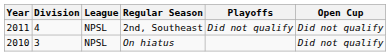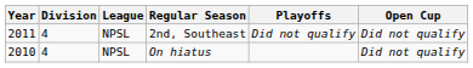 <table class="wikitable">
 <tr>
 <th>Year</th>
 <th>Division</th>
 <th>League</th>
 <th>Regular Season</th>
 <th>Playoffs</th>
 <th>Open Cup</th>
 </tr>
 <tr>
 <td>2011</td>
 <td>4</td>
 <td>NPSL</td>
 <td>2nd, Southeast</td>
 <td><em>Did not qualify</em></td>
 <td><em>Did not qualify</em></td>
 </tr>
 <tr>
 <td>2010</td>
-<td>3</td>
+<td>4</td>
 <td>NPSL</td>
 <td><em>On hiatus</em></td>
 <td></td>
 <td><em>Did not qualify</em></td>
 </tr>
 </table>
